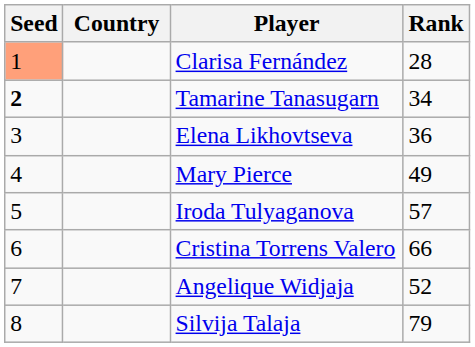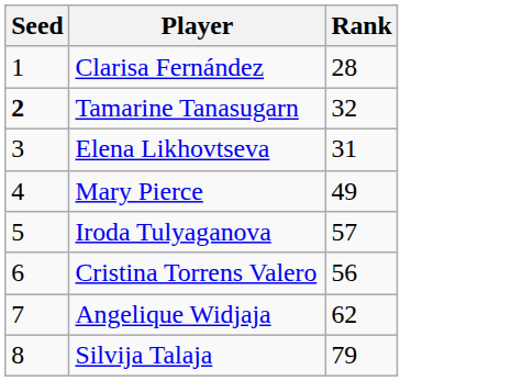 <table class="wikitable">
 <tr>
 <th>Seed</th>
-<th width="65">Country</th>
 <th width="150">Player</th>
 <th>Rank</th>
 </tr>
 <tr>
-<td style="background: lightsalmon;">1</td>
-<td></td>
+<td>1</td>
 <td><a href='#'>Clarisa Fernández</a></td>
 <td>28</td>
 </tr>
 <tr>
 <td><strong>2</strong></td>
-<td></td>
 <td><a href='#'>Tamarine Tanasugarn</a></td>
-<td>34</td>
+<td>32</td>
 </tr>
 <tr>
 <td>3</td>
-<td></td>
 <td><a href='#'>Elena Likhovtseva</a></td>
-<td>36</td>
+<td>31</td>
 </tr>
 <tr>
 <td>4</td>
-<td></td>
 <td><a href='#'>Mary Pierce</a></td>
 <td>49</td>
 </tr>
 <tr>
 <td>5</td>
-<td></td>
 <td><a href='#'>Iroda Tulyaganova</a></td>
 <td>57</td>
 </tr>
 <tr>
 <td>6</td>
-<td></td>
 <td><a href='#'>Cristina Torrens Valero</a></td>
-<td>66</td>
+<td>56</td>
 </tr>
 <tr>
 <td>7</td>
-<td></td>
 <td><a href='#'>Angelique Widjaja</a></td>
-<td>52</td>
+<td>62</td>
 </tr>
 <tr>
 <td>8</td>
-<td></td>
 <td><a href='#'>Silvija Talaja</a></td>
 <td>79</td>
 </tr>
 </table>
